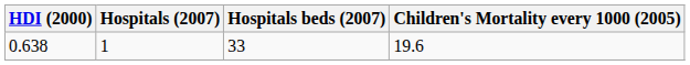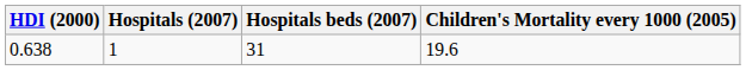 <table class="wikitable" border="1">
 <tr>
 <th><a href='#'>HDI</a> (2000)</th>
 <th>Hospitals (2007)</th>
 <th>Hospitals beds (2007)</th>
 <th>Children's Mortality every 1000 (2005)</th>
 </tr>
 <tr>
 <td>0.638</td>
 <td>1</td>
-<td>33</td>
+<td>31</td>
 <td>19.6</td>
 </tr>
 <tr>
 </tr>
 </table>
